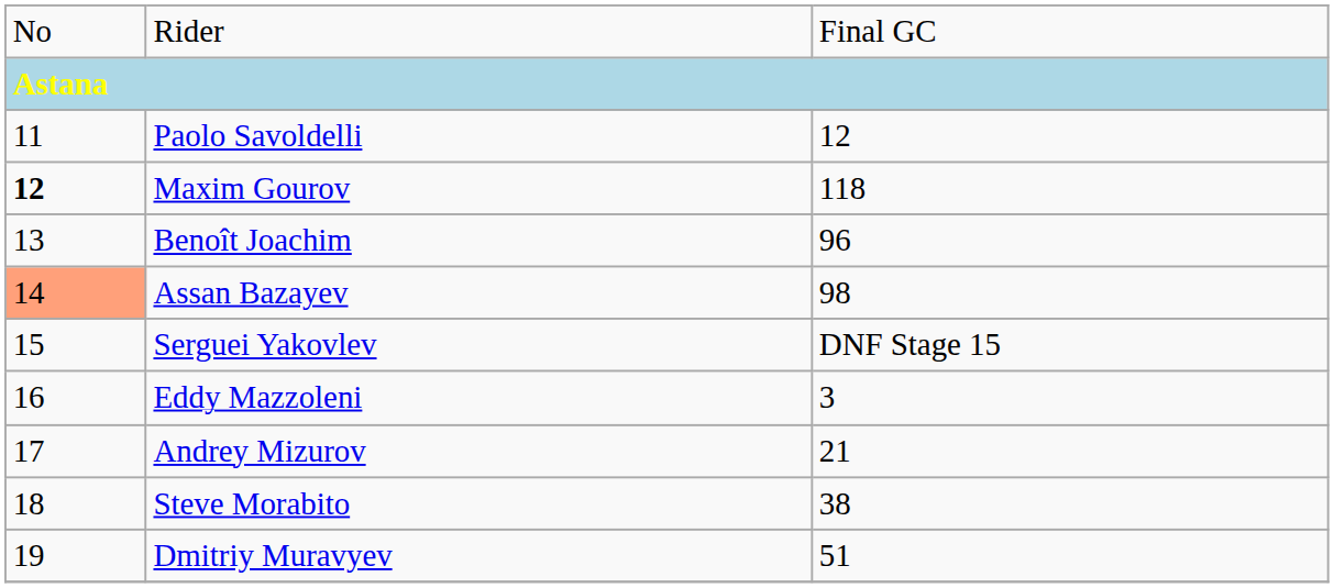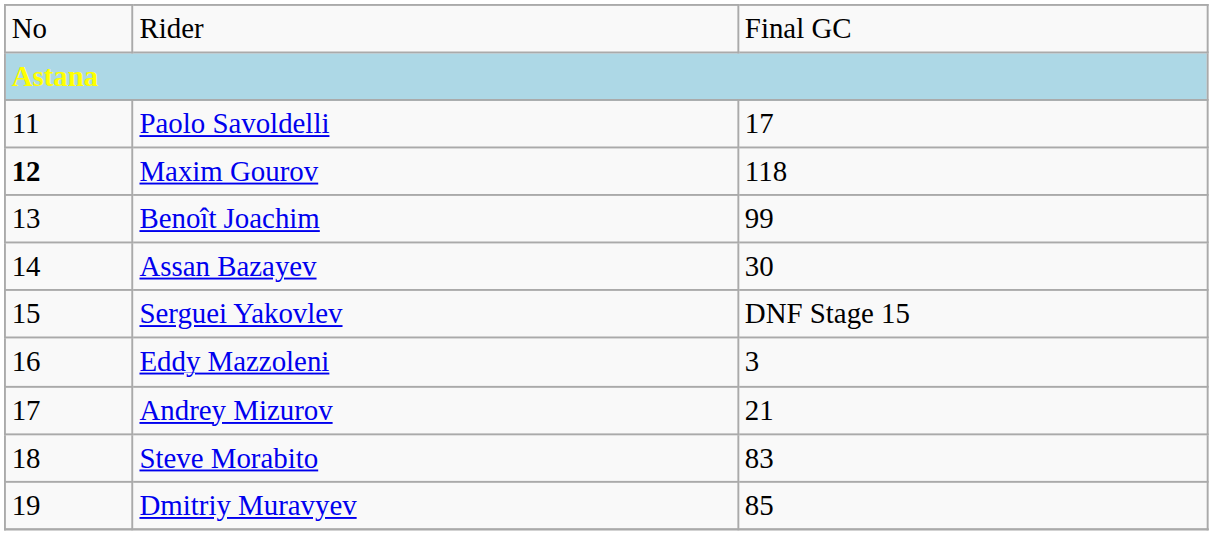 <table class=wikitable style="font-size:95%" width="40%">
 <tr>
 <td>No</td>
 <td>Rider</td>
 <td>Final GC</td>
 </tr>
 <tr>
 <td colspan=3 bgcolor="lightblue" style="color: yellow"><strong>Astana</strong></td>
 </tr>
 <tr>
 <td>11</td>
 <td> <a href='#'>Paolo Savoldelli</a></td>
-<td>12</td>
+<td>17</td>
 </tr>
 <tr>
 <td><strong>12</strong></td>
 <td> <a href='#'>Maxim Gourov</a></td>
 <td>118</td>
 </tr>
 <tr>
 <td>13</td>
 <td> <a href='#'>Benoît Joachim</a></td>
-<td>96</td>
+<td>99</td>
 </tr>
 <tr>
-<td style="background: lightsalmon;">14</td>
+<td>14</td>
 <td> <a href='#'>Assan Bazayev</a></td>
-<td>98</td>
+<td>30</td>
 </tr>
 <tr>
 <td>15</td>
 <td> <a href='#'>Serguei Yakovlev</a></td>
 <td>DNF Stage 15</td>
 </tr>
 <tr>
 <td>16</td>
 <td> <a href='#'>Eddy Mazzoleni</a></td>
 <td>3</td>
 </tr>
 <tr>
 <td>17</td>
 <td> <a href='#'>Andrey Mizurov</a></td>
 <td>21</td>
 </tr>
 <tr>
 <td>18</td>
 <td> <a href='#'>Steve Morabito</a></td>
-<td>38</td>
+<td>83</td>
 </tr>
 <tr>
 <td>19</td>
 <td> <a href='#'>Dmitriy Muravyev</a></td>
-<td>51</td>
+<td>85</td>
 </tr>
 <tr>
 </tr>
 </table>
